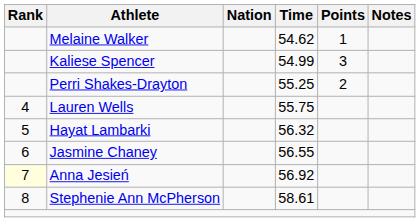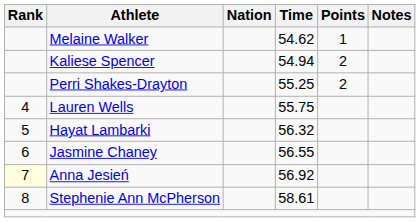 <table class="wikitable mw-datatable sortable" style="text-align:center;">
 <tr>
 <th>Rank</th>
 <th>Athlete</th>
 <th>Nation</th>
 <th>Time</th>
 <th>Points</th>
 <th>Notes</th>
 </tr>
 <tr>
 <td></td>
 <td align=left><a href='#'>Melaine Walker</a></td>
 <td align=left></td>
 <td>54.62</td>
 <td>1</td>
 <td></td>
 </tr>
 <tr>
 <td></td>
 <td align=left><a href='#'>Kaliese Spencer</a></td>
 <td align=left></td>
-<td>54.99</td>
-<td>3</td>
+<td>54.94</td>
+<td>2</td>
 <td></td>
 </tr>
 <tr>
 <td></td>
 <td align=left><a href='#'>Perri Shakes-Drayton</a></td>
 <td align=left></td>
 <td>55.25</td>
 <td>2</td>
 <td></td>
 </tr>
 <tr>
 <td>4</td>
 <td align=left><a href='#'>Lauren Wells</a></td>
 <td align=left></td>
 <td>55.75</td>
 <td></td>
 <td></td>
 </tr>
 <tr>
 <td>5</td>
 <td align=left><a href='#'>Hayat Lambarki</a></td>
 <td align=left></td>
 <td>56.32</td>
 <td></td>
 <td></td>
 </tr>
 <tr>
 <td>6</td>
 <td align=left><a href='#'>Jasmine Chaney</a></td>
 <td align=left></td>
 <td>56.55</td>
 <td></td>
 <td></td>
 </tr>
 <tr>
 <td style="background: lightyellow;">7</td>
 <td align=left><a href='#'>Anna Jesień</a></td>
 <td align=left></td>
 <td>56.92</td>
 <td></td>
 <td></td>
 </tr>
 <tr>
 <td>8</td>
 <td align=left><a href='#'>Stephenie Ann McPherson</a></td>
 <td align=left></td>
 <td>58.61</td>
 <td></td>
 <td></td>
 </tr>
 <tr class="sortbottom">
 <td colspan=6></td>
 </tr>
 </table>
